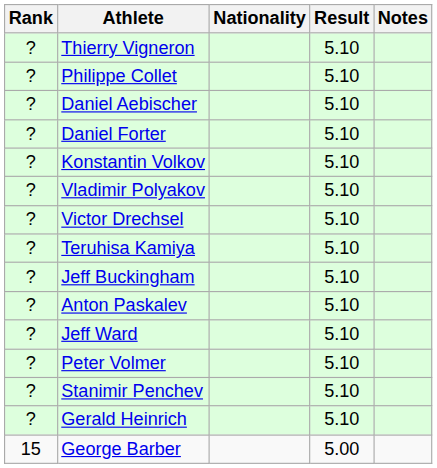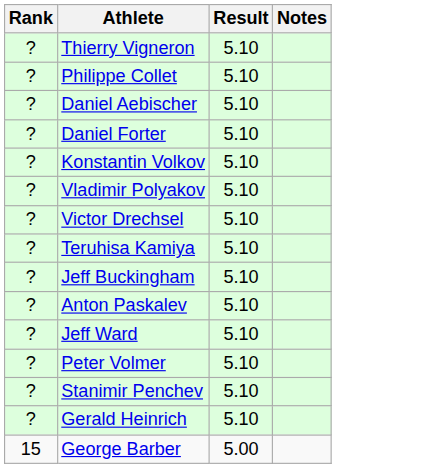 <table class="wikitable sortable" style="text-align:center">
 <tr>
 <th>Rank</th>
 <th>Athlete</th>
-<th>Nationality</th>
 <th>Result</th>
 <th>Notes</th>
 </tr>
 <tr bgcolor=ddffdd>
 <td>?</td>
 <td align=left><a href='#'>Thierry Vigneron</a></td>
-<td align=left></td>
 <td>5.10</td>
 <td></td>
 </tr>
 <tr bgcolor=ddffdd>
 <td>?</td>
 <td align=left><a href='#'>Philippe Collet</a></td>
-<td align=left></td>
 <td>5.10</td>
 <td></td>
 </tr>
 <tr bgcolor=ddffdd>
 <td>?</td>
 <td align=left><a href='#'>Daniel Aebischer</a></td>
-<td align=left></td>
 <td>5.10</td>
 <td></td>
 </tr>
 <tr bgcolor=ddffdd>
 <td>?</td>
 <td align=left><a href='#'>Daniel Forter</a></td>
-<td align=left></td>
 <td>5.10</td>
 <td></td>
 </tr>
 <tr bgcolor=ddffdd>
 <td>?</td>
 <td align=left><a href='#'>Konstantin Volkov</a></td>
-<td align=left></td>
 <td>5.10</td>
 <td></td>
 </tr>
 <tr bgcolor=ddffdd>
 <td>?</td>
 <td align=left><a href='#'>Vladimir Polyakov</a></td>
-<td align=left></td>
 <td>5.10</td>
 <td></td>
 </tr>
 <tr bgcolor=ddffdd>
 <td>?</td>
 <td align=left><a href='#'>Victor Drechsel</a></td>
-<td align=left></td>
 <td>5.10</td>
 <td></td>
 </tr>
 <tr bgcolor=ddffdd>
 <td>?</td>
 <td align=left><a href='#'>Teruhisa Kamiya</a></td>
-<td align=left></td>
 <td>5.10</td>
 <td></td>
 </tr>
 <tr bgcolor=ddffdd>
 <td>?</td>
 <td align=left><a href='#'>Jeff Buckingham</a></td>
-<td align=left></td>
 <td>5.10</td>
 <td></td>
 </tr>
 <tr bgcolor=ddffdd>
 <td>?</td>
 <td align=left><a href='#'>Anton Paskalev</a></td>
-<td align=left></td>
 <td>5.10</td>
 <td></td>
 </tr>
 <tr bgcolor=ddffdd>
 <td>?</td>
 <td align=left><a href='#'>Jeff Ward</a></td>
-<td align=left></td>
 <td>5.10</td>
 <td></td>
 </tr>
 <tr bgcolor=ddffdd>
 <td>?</td>
 <td align=left><a href='#'>Peter Volmer</a></td>
-<td align=left></td>
 <td>5.10</td>
 <td></td>
 </tr>
 <tr bgcolor=ddffdd>
 <td>?</td>
 <td align=left><a href='#'>Stanimir Penchev</a></td>
-<td align=left></td>
 <td>5.10</td>
 <td></td>
 </tr>
 <tr bgcolor=ddffdd>
 <td>?</td>
 <td align=left><a href='#'>Gerald Heinrich</a></td>
-<td align=left></td>
 <td>5.10</td>
 <td></td>
 </tr>
 <tr>
 <td>15</td>
 <td align=left><a href='#'>George Barber</a></td>
-<td align=left></td>
 <td>5.00</td>
 <td></td>
 </tr>
 </table>
